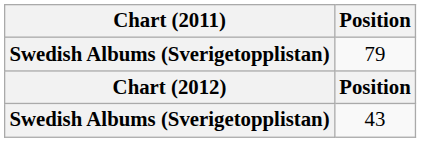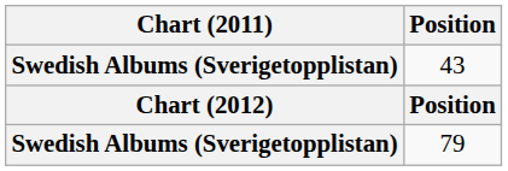 <table class="wikitable plainrowheaders" style="text-align:center">
 <tr>
 <th scope="col">Chart (2011)</th>
 <th scope="col">Position</th>
 </tr>
 <tr>
 <th scope="row">Swedish Albums (Sverigetopplistan)</th>
-<td>79</td>
+<td>43</td>
 </tr>
 <tr>
 <th scope="col">Chart (2012)</th>
 <th scope="col">Position</th>
 </tr>
 <tr>
 <th scope="row">Swedish Albums (Sverigetopplistan)</th>
-<td>43</td>
+<td>79</td>
 </tr>
 </table>
